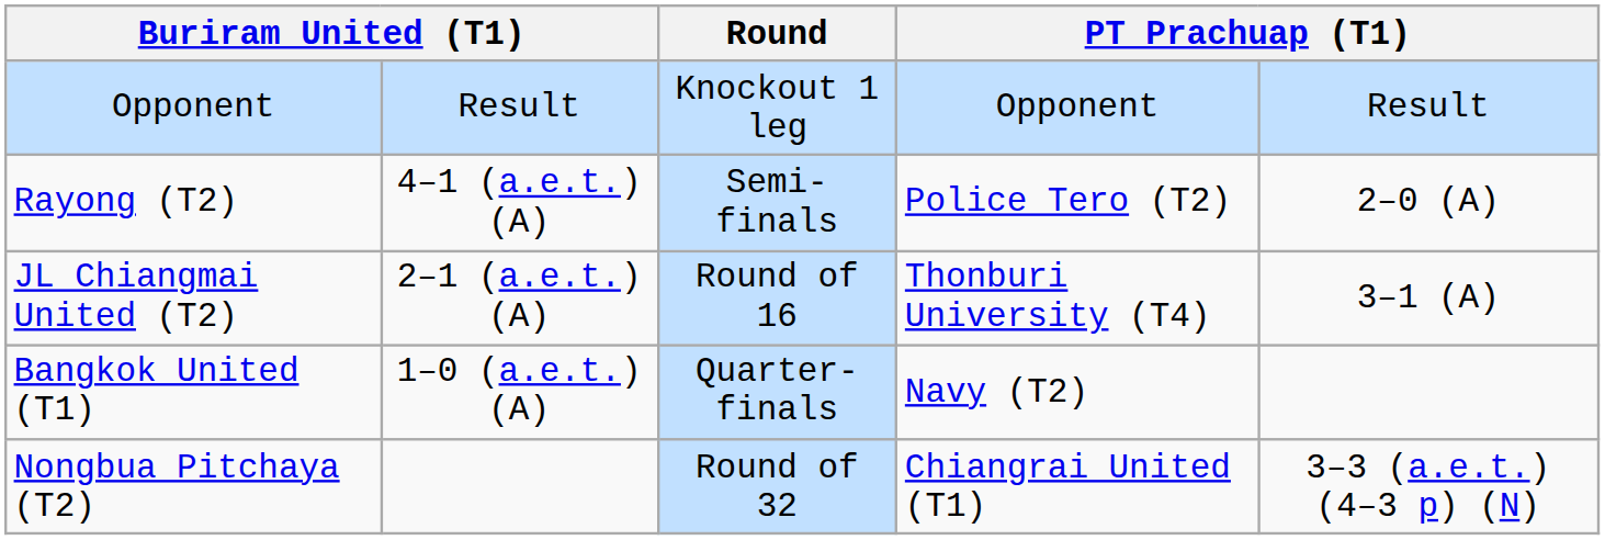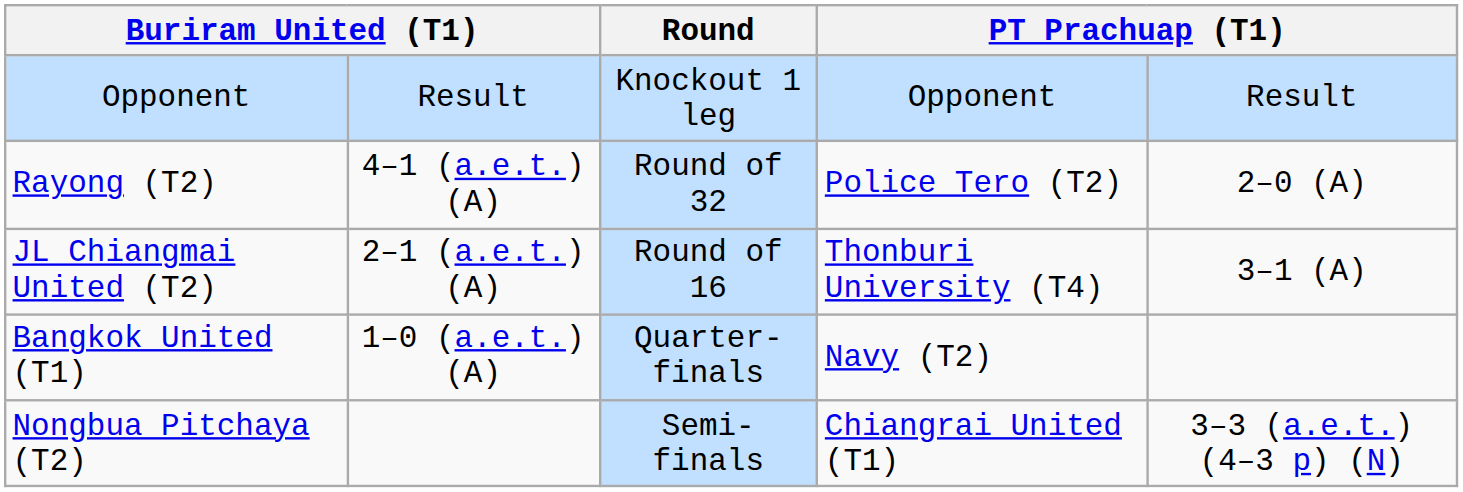 <table class="wikitable" style="text-align:center">
 <tr>
 <th colspan=4 width="350"><a href='#'>Buriram United</a> (T1)</th>
 <th>Round</th>
 <th colspan=4 width="350"><a href='#'>PT Prachuap</a> (T1)</th>
 </tr>
 <tr style="background:#C1E0FF">
 <td>Opponent</td>
 <td colspan=3>Result</td>
 <td>Knockout 1 leg</td>
 <td>Opponent</td>
 <td colspan=3>Result</td>
 </tr>
 <tr>
 <td align=left><a href='#'>Rayong</a> (T2)</td>
 <td colspan=3>4–1 (<a href='#'>a.e.t.</a>) (A)</td>
-<td style="background:#C1E0FF">Semi-finals</td>
+<td style="background:#C1E0FF">Round of 32</td>
 <td align=left><a href='#'>Police Tero</a> (T2)</td>
 <td colspan=3>2–0 (A)</td>
 </tr>
 <tr>
 <td align=left><a href='#'>JL Chiangmai United</a> (T2)</td>
 <td colspan=3>2–1 (<a href='#'>a.e.t.</a>) (A)</td>
 <td style="background:#C1E0FF">Round of 16</td>
 <td align=left><a href='#'>Thonburi University</a> (T4)</td>
 <td colspan=3>3–1 (A)</td>
 </tr>
 <tr>
 <td align=left><a href='#'>Bangkok United</a> (T1)</td>
 <td colspan=3>1–0 (<a href='#'>a.e.t.</a>) (A)</td>
 <td style="background:#C1E0FF">Quarter-finals</td>
 <td align=left><a href='#'>Navy</a> (T2)</td>
 <td colspan=3></td>
 </tr>
 <tr>
 <td align=left><a href='#'>Nongbua Pitchaya</a> (T2)</td>
 <td colspan=3></td>
-<td style="background:#C1E0FF">Round of 32</td>
+<td style="background:#C1E0FF">Semi-finals</td>
 <td align=left><a href='#'>Chiangrai United</a> (T1)</td>
 <td colspan=3>3–3 (<a href='#'>a.e.t.</a>) (4–3 <a href='#'>p</a>) (<a href='#'>N</a>)</td>
 </tr>
 </table>
